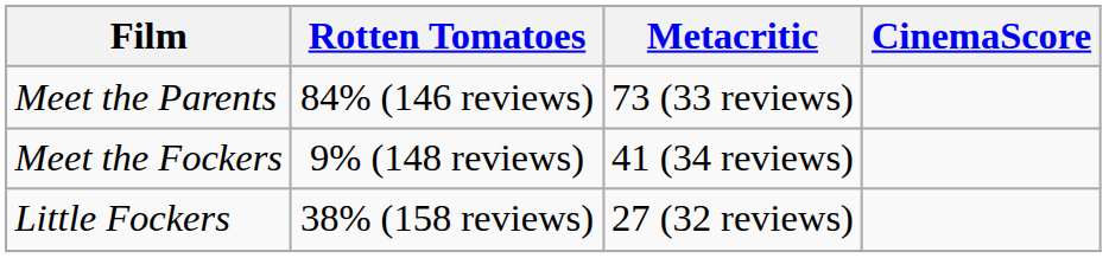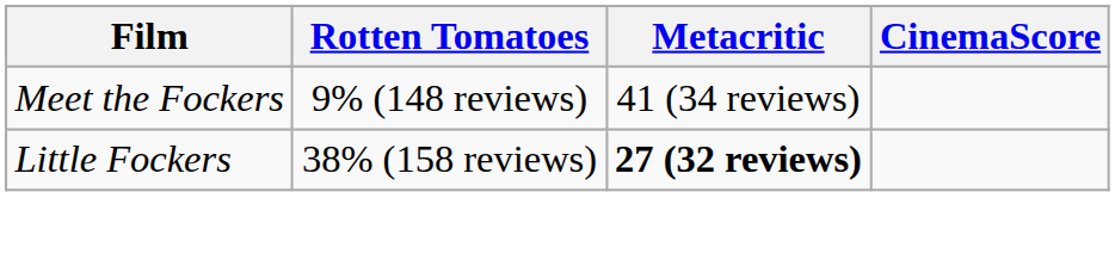 <table class="wikitable plainrowheaders" style="text-align:center;">
 <tr>
 <th><strong>Film</strong></th>
 <th><strong><a href='#'>Rotten Tomatoes</a></strong></th>
 <th><strong><a href='#'>Metacritic</a></strong></th>
 <th><strong><a href='#'>CinemaScore</a></strong></th>
-</tr>
-<tr>
-<td style="text-align:left"><em>Meet the Parents</em></td>
-<td>84% (146 reviews)</td>
-<td>73 (33 reviews)</td>
-<td></td>
 </tr>
 <tr>
 <td style="text-align:left"><em>Meet the Fockers</em></td>
 <td>9% (148 reviews)</td>
 <td>41 (34 reviews)</td>
 <td></td>
 </tr>
 <tr>
 <td style="text-align:left"><em>Little Fockers</em></td>
 <td>38% (158 reviews)</td>
-<td>27 (32 reviews)</td>
+<td><strong>27 (32 reviews)</strong></td>
 <td></td>
 </tr>
 </table>
